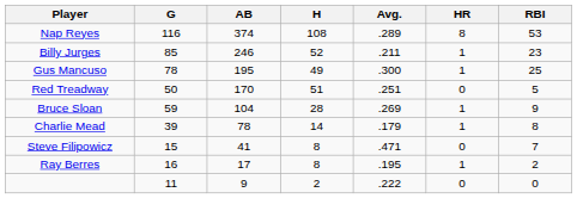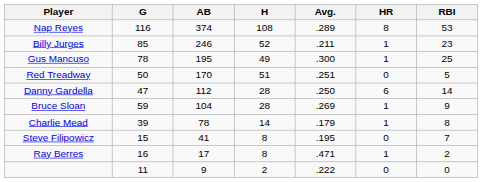 <table class="wikitable sortable">
 <tr>
 <th bgcolor="#DDDDFF" width="16%">Player</th>
 <th bgcolor="#DDDDFF" width="9%">G</th>
 <th bgcolor="#DDDDFF" width="9%">AB</th>
 <th bgcolor="#DDDDFF" width="9%">H</th>
 <th bgcolor="#DDDDFF" width="9%">Avg.</th>
 <th bgcolor="#DDDDFF" width="9%">HR</th>
 <th bgcolor="#DDDDFF" width="9%">RBI</th>
 </tr>
 <tr align="center">
 <td><a href='#'>Nap Reyes</a></td>
 <td>116</td>
 <td>374</td>
 <td>108</td>
 <td>.289</td>
 <td>8</td>
 <td>53</td>
 </tr>
 <tr align=center>
 <td><a href='#'>Billy Jurges</a></td>
 <td>85</td>
 <td>246</td>
 <td>52</td>
 <td>.211</td>
 <td>1</td>
 <td>23</td>
 </tr>
 <tr align=center>
 <td><a href='#'>Gus Mancuso</a></td>
 <td>78</td>
 <td>195</td>
 <td>49</td>
 <td>.300</td>
 <td>1</td>
 <td>25</td>
 </tr>
 <tr align=center>
 <td><a href='#'>Red Treadway</a></td>
 <td>50</td>
 <td>170</td>
 <td>51</td>
 <td>.251</td>
 <td>0</td>
 <td>5</td>
 </tr>
 <tr align=center>
+<td><a href='#'>Danny Gardella</a></td>
+<td>47</td>
+<td>112</td>
+<td>28</td>
+<td>.250</td>
+<td>6</td>
+<td>14</td>
+</tr>
+<tr align=center>
 <td><a href='#'>Bruce Sloan</a></td>
 <td>59</td>
 <td>104</td>
 <td>28</td>
 <td>.269</td>
 <td>1</td>
 <td>9</td>
 </tr>
 <tr align=center>
 <td><a href='#'>Charlie Mead</a></td>
 <td>39</td>
 <td>78</td>
 <td>14</td>
 <td>.179</td>
 <td>1</td>
 <td>8</td>
 </tr>
 <tr align=center>
 <td><a href='#'>Steve Filipowicz</a></td>
 <td>15</td>
 <td>41</td>
 <td>8</td>
-<td>.471</td>
+<td>.195</td>
 <td>0</td>
 <td>7</td>
 </tr>
 <tr align=center>
 <td><a href='#'>Ray Berres</a></td>
 <td>16</td>
 <td>17</td>
 <td>8</td>
-<td>.195</td>
+<td>.471</td>
 <td>1</td>
 <td>2</td>
 </tr>
 <tr align=center>
 <td></td>
 <td>11</td>
 <td>9</td>
 <td>2</td>
 <td>.222</td>
 <td>0</td>
 <td>0</td>
 </tr>
 </table>
